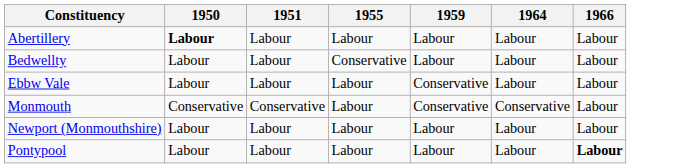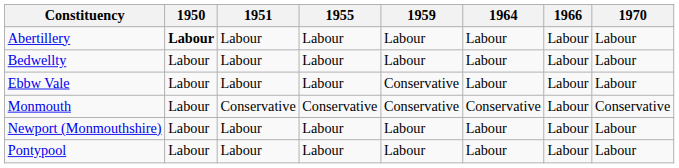 <table class="wikitable sortable">
 <tr>
 <th>Constituency</th>
 <th>1950</th>
 <th>1951</th>
 <th>1955</th>
 <th>1959</th>
 <th>1964</th>
 <th>1966</th>
+<th>1970</th>
 </tr>
 <tr>
 <td><a href='#'>Abertillery</a></td>
 <td bgcolor=><strong>Labour</strong></td>
+<td bgcolor=>Labour</td>
 <td bgcolor=>Labour</td>
 <td bgcolor=>Labour</td>
 <td bgcolor=>Labour</td>
 <td bgcolor=>Labour</td>
 <td bgcolor=>Labour</td>
 </tr>
 <tr>
 <td><a href='#'>Bedwellty</a></td>
 <td bgcolor=>Labour</td>
 <td bgcolor=>Labour</td>
-<td bgcolor=>Conservative</td>
+<td bgcolor=>Labour</td>
+<td bgcolor=>Labour</td>
 <td bgcolor=>Labour</td>
 <td bgcolor=>Labour</td>
 <td bgcolor=>Labour</td>
 </tr>
 <tr>
 <td><a href='#'>Ebbw Vale</a></td>
 <td bgcolor=>Labour</td>
 <td bgcolor=>Labour</td>
 <td bgcolor=>Labour</td>
 <td bgcolor=>Conservative</td>
 <td bgcolor=>Labour</td>
 <td bgcolor=>Labour</td>
+<td bgcolor=>Labour</td>
 </tr>
 <tr>
 <td><a href='#'>Monmouth</a></td>
+<td bgcolor=>Labour</td>
+<td bgcolor=>Conservative</td>
+<td bgcolor=>Conservative</td>
 <td bgcolor=>Conservative</td>
 <td bgcolor=>Conservative</td>
 <td bgcolor=>Labour</td>
 <td bgcolor=>Conservative</td>
-<td bgcolor=>Conservative</td>
-<td bgcolor=>Labour</td>
 </tr>
 <tr>
 <td><a href='#'>Newport (Monmouthshire)</a></td>
+<td bgcolor=>Labour</td>
 <td bgcolor=>Labour</td>
 <td bgcolor=>Labour</td>
 <td bgcolor=>Labour</td>
 <td bgcolor=>Labour</td>
 <td bgcolor=>Labour</td>
 <td bgcolor=>Labour</td>
 </tr>
 <tr>
 <td><a href='#'>Pontypool</a></td>
 <td bgcolor=>Labour</td>
 <td bgcolor=>Labour</td>
 <td bgcolor=>Labour</td>
 <td bgcolor=>Labour</td>
 <td bgcolor=>Labour</td>
-<td bgcolor=><strong>Labour</strong></td>
+<td bgcolor=>Labour</td>
+<td bgcolor=>Labour</td>
 </tr>
 </table>
